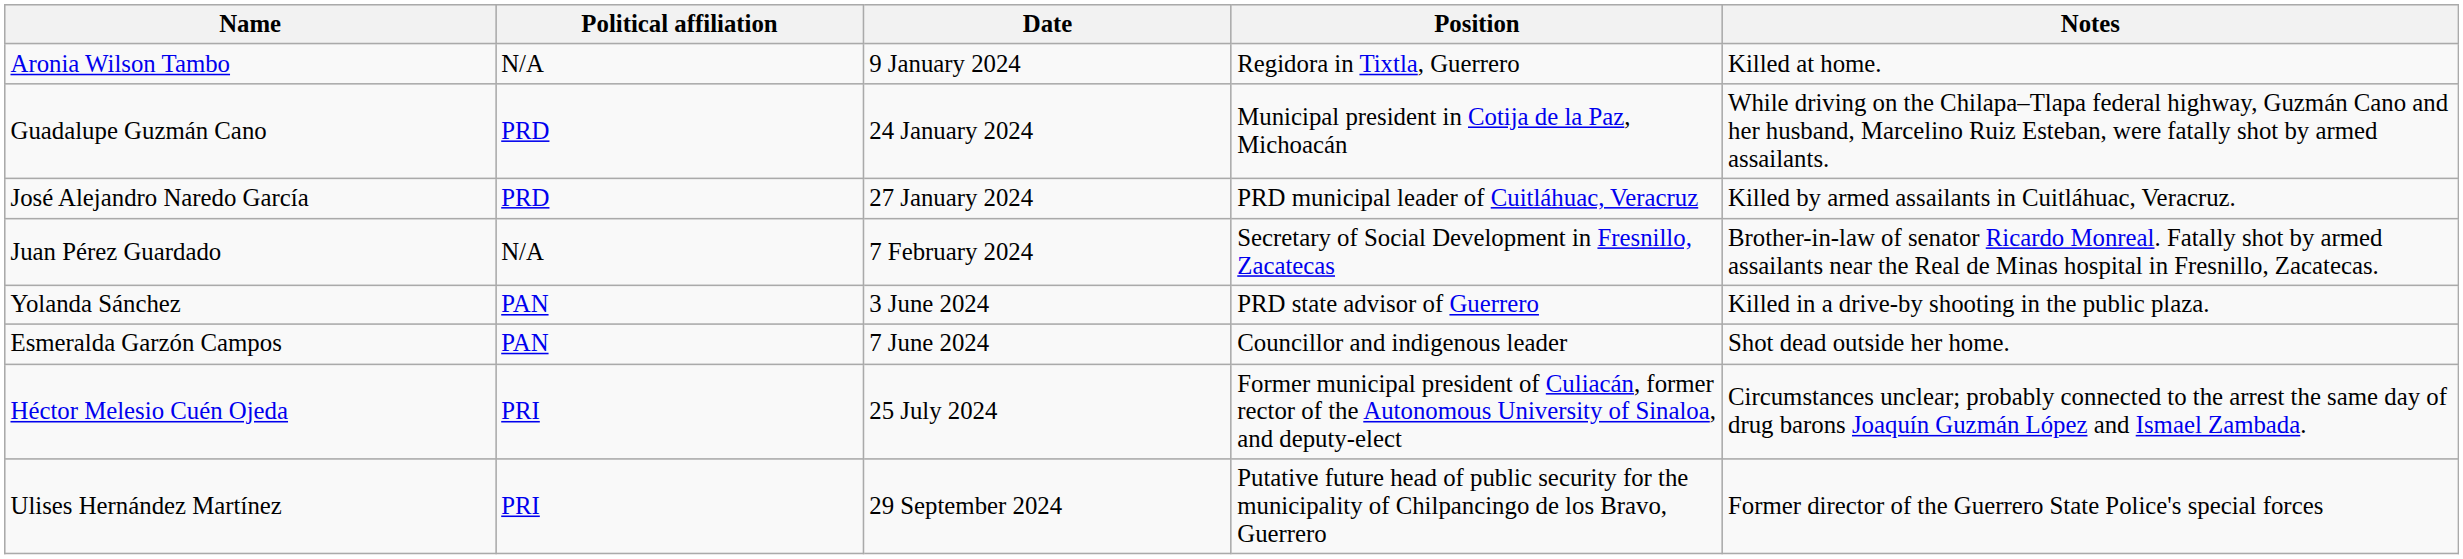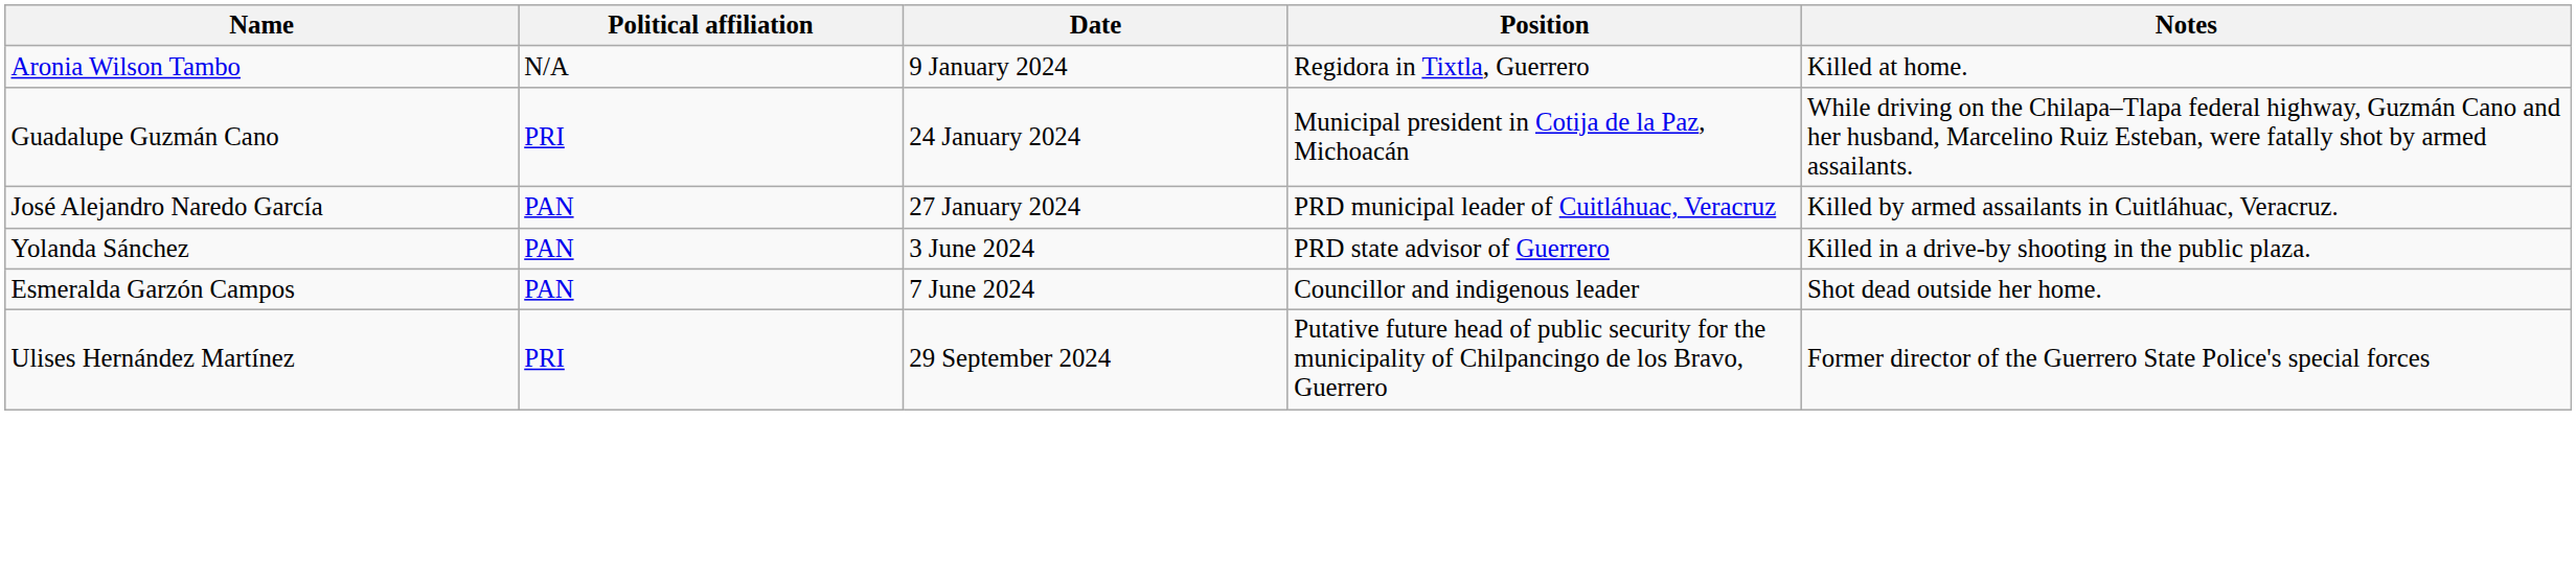 <table class="wikitable" style="width:100%">
 <tr>
 <th style="width:20%">Name</th>
 <th style="width:15%">Political affiliation</th>
 <th style="width:15%">Date</th>
 <th style="width:20%">Position</th>
 <th style="width:30%">Notes</th>
 </tr>
 <tr>
 <td><a href='#'>Aronia Wilson Tambo</a></td>
 <td>N/A</td>
 <td>9 January 2024</td>
 <td>Regidora in <a href='#'>Tixtla</a>, Guerrero</td>
 <td>Killed at home.</td>
 </tr>
 <tr>
 <td>Guadalupe Guzmán Cano</td>
-<td><a href='#'>PRD</a></td>
+<td><a href='#'>PRI</a></td>
 <td>24 January 2024</td>
 <td>Municipal president in <a href='#'>Cotija de la Paz</a>, Michoacán</td>
 <td>While driving on the Chilapa–Tlapa federal highway, Guzmán Cano and her husband, Marcelino Ruiz Esteban, were fatally shot by armed assailants.</td>
 </tr>
 <tr>
 <td>José Alejandro Naredo García</td>
-<td><a href='#'>PRD</a></td>
+<td><a href='#'>PAN</a></td>
 <td>27 January 2024</td>
 <td>PRD municipal leader of <a href='#'>Cuitláhuac, Veracruz</a></td>
 <td>Killed by armed assailants in Cuitláhuac, Veracruz.</td>
-</tr>
-<tr>
-<td>Juan Pérez Guardado</td>
-<td>N/A</td>
-<td>7 February 2024</td>
-<td>Secretary of Social Development in <a href='#'>Fresnillo, Zacatecas</a></td>
-<td>Brother-in-law of senator <a href='#'>Ricardo Monreal</a>. Fatally shot by armed assailants near the Real de Minas hospital in Fresnillo, Zacatecas.</td>
 </tr>
 <tr>
 <td>Yolanda Sánchez</td>
 <td><a href='#'>PAN</a></td>
 <td>3 June 2024</td>
 <td>PRD state advisor of <a href='#'>Guerrero</a></td>
 <td>Killed in a drive-by shooting in the public plaza.</td>
 </tr>
 <tr>
 <td>Esmeralda Garzón Campos</td>
 <td><a href='#'>PAN</a></td>
 <td>7 June 2024</td>
 <td>Councillor and indigenous leader</td>
 <td>Shot dead outside her home.</td>
 </tr>
 <tr>
-<td><a href='#'>Héctor Melesio Cuén Ojeda</a></td>
-<td><a href='#'>PRI</a></td>
-<td>25 July 2024</td>
-<td>Former municipal president of <a href='#'>Culiacán</a>, former rector of the <a href='#'>Autonomous University of Sinaloa</a>, and deputy-elect</td>
-<td>Circumstances unclear; probably connected to the arrest the same day of drug barons <a href='#'>Joaquín Guzmán López</a> and <a href='#'>Ismael Zambada</a>.</td>
-</tr>
-<tr>
 <td>Ulises Hernández Martínez</td>
 <td><a href='#'>PRI</a></td>
 <td>29 September 2024</td>
 <td>Putative future head of public security for the municipality of Chilpancingo de los Bravo, Guerrero</td>
 <td>Former director of the Guerrero State Police's special forces</td>
 </tr>
 </table>
